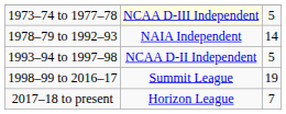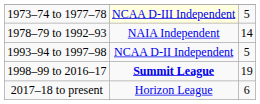 <table class="wikitable">
 <tr style="text-align:center;">
 </tr>
 <tr style="text-align:center;">
 <td>1973–74 to 1977–78</td>
 <td style="background: lightyellow;"><a href='#'>NCAA D-III Independent</a></td>
 <td>5</td>
 </tr>
 <tr style="text-align:center;">
 <td>1978–79 to 1992–93</td>
 <td><a href='#'>NAIA Independent</a></td>
 <td>14</td>
 </tr>
 <tr style="text-align:center;">
 <td>1993–94 to 1997–98</td>
 <td><a href='#'>NCAA D-II Independent</a></td>
 <td>5</td>
 </tr>
 <tr style="text-align:center">
 <td>1998–99 to 2016–17</td>
-<td><a href='#'>Summit League</a></td>
+<td><strong><a href='#'>Summit League</a></strong></td>
 <td>19</td>
 </tr>
 <tr style="text-align:center">
 <td>2017–18 to present</td>
 <td><a href='#'>Horizon League</a></td>
-<td>7</td>
+<td>6</td>
 </tr>
 </table>
